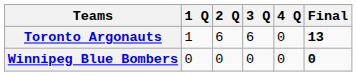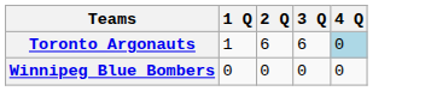 <table class="wikitable">
 <tr>
 <th>Teams</th>
 <th>1 Q</th>
 <th>2 Q</th>
 <th>3 Q</th>
 <th>4 Q</th>
-<th>Final</th>
 </tr>
 <tr>
 <th><a href='#'>Toronto Argonauts</a></th>
 <td>1</td>
 <td>6</td>
 <td>6</td>
-<td>0</td>
-<td><strong>13</strong></td>
+<td style="background: lightblue;">0</td>
 </tr>
 <tr>
 <th><a href='#'>Winnipeg Blue Bombers</a></th>
 <td>0</td>
 <td>0</td>
 <td>0</td>
 <td>0</td>
-<td><strong>0</strong></td>
 </tr>
 </table>
